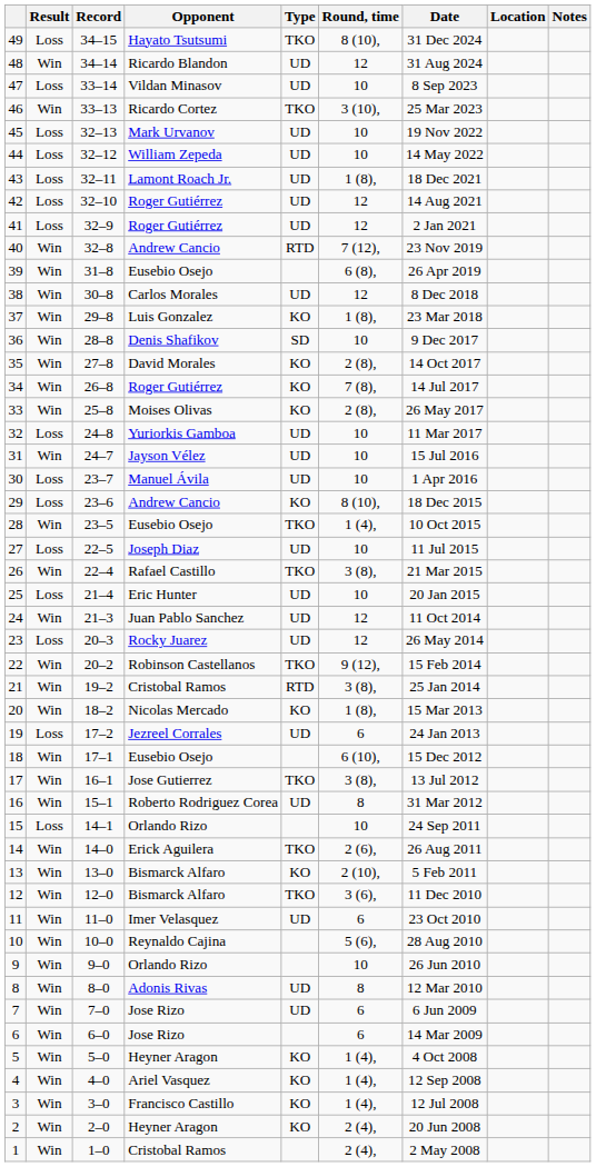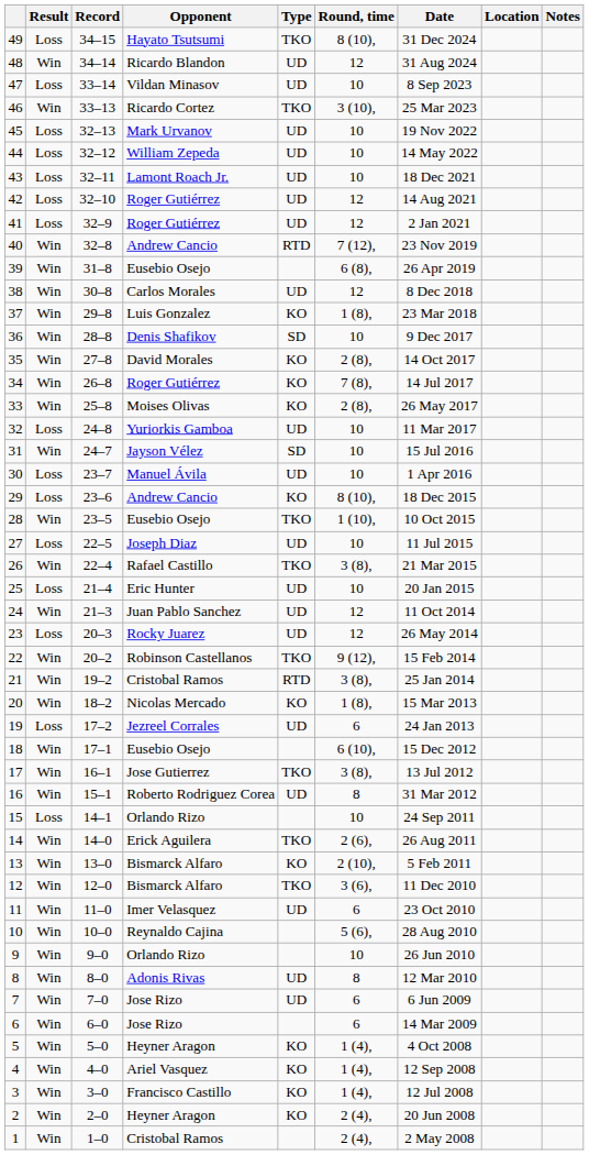 <table class=wikitable style=text-align:center>
 <tr>
 <th></th>
 <th>Result</th>
 <th>Record</th>
 <th>Opponent</th>
 <th>Type</th>
 <th>Round, time</th>
 <th>Date</th>
 <th>Location</th>
 <th>Notes</th>
 </tr>
 <tr>
 <td>49</td>
 <td>Loss</td>
 <td>34–15</td>
 <td align=left><a href='#'>Hayato Tsutsumi</a></td>
 <td>TKO</td>
 <td>8 (10), </td>
 <td>31 Dec 2024</td>
 <td align=left></td>
 <td align=left></td>
 </tr>
 <tr>
 <td>48</td>
 <td>Win</td>
 <td>34–14</td>
 <td align=left>Ricardo Blandon</td>
 <td>UD</td>
 <td>12</td>
 <td>31 Aug 2024</td>
 <td align=left></td>
 <td align=left></td>
 </tr>
 <tr>
 <td>47</td>
 <td>Loss</td>
 <td>33–14</td>
 <td align=left>Vildan Minasov</td>
 <td>UD</td>
 <td>10</td>
 <td>8 Sep 2023</td>
 <td align=left></td>
 <td align=left></td>
 </tr>
 <tr>
 <td>46</td>
 <td>Win</td>
 <td>33–13</td>
 <td align=left>Ricardo Cortez</td>
 <td>TKO</td>
 <td>3 (10), </td>
 <td>25 Mar 2023</td>
 <td align=left></td>
 <td align=left></td>
 </tr>
 <tr>
 <td>45</td>
 <td>Loss</td>
 <td>32–13</td>
 <td align=left><a href='#'>Mark Urvanov</a></td>
 <td>UD</td>
 <td>10</td>
 <td>19 Nov 2022</td>
 <td align=left></td>
 <td align=left></td>
 </tr>
 <tr>
 <td>44</td>
 <td>Loss</td>
 <td>32–12</td>
 <td align=left><a href='#'>William Zepeda</a></td>
 <td>UD</td>
 <td>10</td>
 <td>14 May 2022</td>
 <td align=left></td>
 <td align=left></td>
 </tr>
 <tr>
 <td>43</td>
 <td>Loss</td>
 <td>32–11</td>
 <td align=left><a href='#'>Lamont Roach Jr.</a></td>
 <td>UD</td>
-<td>1 (8), </td>
+<td>10</td>
 <td>18 Dec 2021</td>
 <td align=left></td>
 <td align=left></td>
 </tr>
 <tr>
 <td>42</td>
 <td>Loss</td>
 <td>32–10</td>
 <td align=left><a href='#'>Roger Gutiérrez</a></td>
 <td>UD</td>
 <td>12</td>
 <td>14 Aug 2021</td>
 <td align=left></td>
 <td align=left></td>
 </tr>
 <tr>
 <td>41</td>
 <td>Loss</td>
 <td>32–9</td>
 <td align=left><a href='#'>Roger Gutiérrez</a></td>
 <td>UD</td>
 <td>12</td>
 <td>2 Jan 2021</td>
 <td align=left></td>
 <td align=left></td>
 </tr>
 <tr>
 <td>40</td>
 <td>Win</td>
 <td>32–8</td>
 <td align=left><a href='#'>Andrew Cancio</a></td>
 <td>RTD</td>
 <td>7 (12), </td>
 <td>23 Nov 2019</td>
 <td align=left></td>
 <td align=left></td>
 </tr>
 <tr>
 <td>39</td>
 <td>Win</td>
 <td>31–8</td>
 <td align=left>Eusebio Osejo</td>
 <td></td>
 <td>6 (8), </td>
 <td>26 Apr 2019</td>
 <td align=left></td>
 <td align=left></td>
 </tr>
 <tr>
 <td>38</td>
 <td>Win</td>
 <td>30–8</td>
 <td align=left>Carlos Morales</td>
 <td>UD</td>
 <td>12</td>
 <td>8 Dec 2018</td>
 <td align=left></td>
 <td align=left></td>
 </tr>
 <tr>
 <td>37</td>
 <td>Win</td>
 <td>29–8</td>
 <td align=left>Luis Gonzalez</td>
 <td>KO</td>
 <td>1 (8), </td>
 <td>23 Mar 2018</td>
 <td align=left></td>
 <td align=left></td>
 </tr>
 <tr>
 <td>36</td>
 <td>Win</td>
 <td>28–8</td>
 <td align=left><a href='#'>Denis Shafikov</a></td>
 <td>SD</td>
 <td>10</td>
 <td>9 Dec 2017</td>
 <td align=left></td>
 <td align=left></td>
 </tr>
 <tr>
 <td>35</td>
 <td>Win</td>
 <td>27–8</td>
 <td align=left>David Morales</td>
 <td>KO</td>
 <td>2 (8), </td>
 <td>14 Oct 2017</td>
 <td align=left></td>
 <td align=left></td>
 </tr>
 <tr>
 <td>34</td>
 <td>Win</td>
 <td>26–8</td>
 <td align=left><a href='#'>Roger Gutiérrez</a></td>
 <td>KO</td>
 <td>7 (8), </td>
 <td>14 Jul 2017</td>
 <td align=left></td>
 <td align=left></td>
 </tr>
 <tr>
 <td>33</td>
 <td>Win</td>
 <td>25–8</td>
 <td align=left>Moises Olivas</td>
 <td>KO</td>
 <td>2 (8), </td>
 <td>26 May 2017</td>
 <td align=left></td>
 <td align=left></td>
 </tr>
 <tr>
 <td>32</td>
 <td>Loss</td>
 <td>24–8</td>
 <td align=left><a href='#'>Yuriorkis Gamboa</a></td>
 <td>UD</td>
 <td>10</td>
 <td>11 Mar 2017</td>
 <td align=left></td>
 <td align=left></td>
 </tr>
 <tr>
 <td>31</td>
 <td>Win</td>
 <td>24–7</td>
 <td align=left><a href='#'>Jayson Vélez</a></td>
-<td>UD</td>
+<td>SD</td>
 <td>10</td>
 <td>15 Jul 2016</td>
 <td align=left></td>
 <td align=left></td>
 </tr>
 <tr>
 <td>30</td>
 <td>Loss</td>
 <td>23–7</td>
 <td align=left><a href='#'>Manuel Ávila</a></td>
 <td>UD</td>
 <td>10</td>
 <td>1 Apr 2016</td>
 <td align=left></td>
 <td align=left></td>
 </tr>
 <tr>
 <td>29</td>
 <td>Loss</td>
 <td>23–6</td>
 <td align=left><a href='#'>Andrew Cancio</a></td>
 <td>KO</td>
 <td>8 (10), </td>
 <td>18 Dec 2015</td>
 <td align=left></td>
 <td align=left></td>
 </tr>
 <tr>
 <td>28</td>
 <td>Win</td>
 <td>23–5</td>
 <td align=left>Eusebio Osejo</td>
 <td>TKO</td>
-<td>1 (4), </td>
+<td>1 (10), </td>
 <td>10 Oct 2015</td>
 <td align=left></td>
 <td align=left></td>
 </tr>
 <tr>
 <td>27</td>
 <td>Loss</td>
 <td>22–5</td>
 <td align=left><a href='#'>Joseph Diaz</a></td>
 <td>UD</td>
 <td>10</td>
 <td>11 Jul 2015</td>
 <td align=left></td>
 <td align=left></td>
 </tr>
 <tr>
 <td>26</td>
 <td>Win</td>
 <td>22–4</td>
 <td align=left>Rafael Castillo</td>
 <td>TKO</td>
 <td>3 (8), </td>
 <td>21 Mar 2015</td>
 <td align=left></td>
 <td align=left></td>
 </tr>
 <tr>
 <td>25</td>
 <td>Loss</td>
 <td>21–4</td>
 <td align=left>Eric Hunter</td>
 <td>UD</td>
 <td>10</td>
 <td>20 Jan 2015</td>
 <td align=left></td>
 <td align=left></td>
 </tr>
 <tr>
 <td>24</td>
 <td>Win</td>
 <td>21–3</td>
 <td align=left>Juan Pablo Sanchez</td>
 <td>UD</td>
 <td>12</td>
 <td>11 Oct 2014</td>
 <td align=left></td>
 <td align=left></td>
 </tr>
 <tr>
 <td>23</td>
 <td>Loss</td>
 <td>20–3</td>
 <td align=left><a href='#'>Rocky Juarez</a></td>
 <td>UD</td>
 <td>12</td>
 <td>26 May 2014</td>
 <td align=left></td>
 <td align=left></td>
 </tr>
 <tr>
 <td>22</td>
 <td>Win</td>
 <td>20–2</td>
 <td align=left>Robinson Castellanos</td>
 <td>TKO</td>
 <td>9 (12), </td>
 <td>15 Feb 2014</td>
 <td align=left></td>
 <td align=left></td>
 </tr>
 <tr>
 <td>21</td>
 <td>Win</td>
 <td>19–2</td>
 <td align=left>Cristobal Ramos</td>
 <td>RTD</td>
 <td>3 (8), </td>
 <td>25 Jan 2014</td>
 <td align=left></td>
 <td align=left></td>
 </tr>
 <tr>
 <td>20</td>
 <td>Win</td>
 <td>18–2</td>
 <td align=left>Nicolas Mercado</td>
 <td>KO</td>
 <td>1 (8), </td>
 <td>15 Mar 2013</td>
 <td align=left></td>
 <td align=left></td>
 </tr>
 <tr>
 <td>19</td>
 <td>Loss</td>
 <td>17–2</td>
 <td align=left><a href='#'>Jezreel Corrales</a></td>
 <td>UD</td>
 <td>6</td>
 <td>24 Jan 2013</td>
 <td align=left></td>
 <td align=left></td>
 </tr>
 <tr>
 <td>18</td>
 <td>Win</td>
 <td>17–1</td>
 <td align=left>Eusebio Osejo</td>
 <td></td>
 <td>6 (10), </td>
 <td>15 Dec 2012</td>
 <td align=left></td>
 <td align=left></td>
 </tr>
 <tr>
 <td>17</td>
 <td>Win</td>
 <td>16–1</td>
 <td align=left>Jose Gutierrez</td>
 <td>TKO</td>
 <td>3 (8), </td>
 <td>13 Jul 2012</td>
 <td align=left></td>
 <td align=left></td>
 </tr>
 <tr>
 <td>16</td>
 <td>Win</td>
 <td>15–1</td>
 <td align=left>Roberto Rodriguez Corea</td>
 <td>UD</td>
 <td>8</td>
 <td>31 Mar 2012</td>
 <td align=left></td>
 <td align=left></td>
 </tr>
 <tr>
 <td>15</td>
 <td>Loss</td>
 <td>14–1</td>
 <td align=left>Orlando Rizo</td>
 <td></td>
 <td>10</td>
 <td>24 Sep 2011</td>
 <td align=left></td>
 <td align=left></td>
 </tr>
 <tr>
 <td>14</td>
 <td>Win</td>
 <td>14–0</td>
 <td align=left>Erick Aguilera</td>
 <td>TKO</td>
 <td>2 (6), </td>
 <td>26 Aug 2011</td>
 <td align=left></td>
 <td align=left></td>
 </tr>
 <tr>
 <td>13</td>
 <td>Win</td>
 <td>13–0</td>
 <td align=left>Bismarck Alfaro</td>
 <td>KO</td>
 <td>2 (10), </td>
 <td>5 Feb 2011</td>
 <td align=left></td>
 <td align=left></td>
 </tr>
 <tr>
 <td>12</td>
 <td>Win</td>
 <td>12–0</td>
 <td align=left>Bismarck Alfaro</td>
 <td>TKO</td>
 <td>3 (6), </td>
 <td>11 Dec 2010</td>
 <td align=left></td>
 <td align=left></td>
 </tr>
 <tr>
 <td>11</td>
 <td>Win</td>
 <td>11–0</td>
 <td align=left>Imer Velasquez</td>
 <td>UD</td>
 <td>6</td>
 <td>23 Oct 2010</td>
 <td align=left></td>
 <td align=left></td>
 </tr>
 <tr>
 <td>10</td>
 <td>Win</td>
 <td>10–0</td>
 <td align=left>Reynaldo Cajina</td>
 <td></td>
 <td>5 (6), </td>
 <td>28 Aug 2010</td>
 <td align=left></td>
 <td align=left></td>
 </tr>
 <tr>
 <td>9</td>
 <td>Win</td>
 <td>9–0</td>
 <td align=left>Orlando Rizo</td>
 <td></td>
 <td>10</td>
 <td>26 Jun 2010</td>
 <td align=left></td>
 <td align=left></td>
 </tr>
 <tr>
 <td>8</td>
 <td>Win</td>
 <td>8–0</td>
 <td align=left><a href='#'>Adonis Rivas</a></td>
 <td>UD</td>
 <td>8</td>
 <td>12 Mar 2010</td>
 <td align=left></td>
 <td align=left></td>
 </tr>
 <tr>
 <td>7</td>
 <td>Win</td>
 <td>7–0</td>
 <td align=left>Jose Rizo</td>
 <td>UD</td>
 <td>6</td>
 <td>6 Jun 2009</td>
 <td align=left></td>
 <td align=left></td>
 </tr>
 <tr>
 <td>6</td>
 <td>Win</td>
 <td>6–0</td>
 <td align=left>Jose Rizo</td>
 <td></td>
 <td>6</td>
 <td>14 Mar 2009</td>
 <td align=left></td>
 <td align=left></td>
 </tr>
 <tr>
 <td>5</td>
 <td>Win</td>
 <td>5–0</td>
 <td align=left>Heyner Aragon</td>
 <td>KO</td>
 <td>1 (4), </td>
 <td>4 Oct 2008</td>
 <td align=left></td>
 <td align=left></td>
 </tr>
 <tr>
 <td>4</td>
 <td>Win</td>
 <td>4–0</td>
 <td align=left>Ariel Vasquez</td>
 <td>KO</td>
 <td>1 (4), </td>
 <td>12 Sep 2008</td>
 <td align=left></td>
 <td align=left></td>
 </tr>
 <tr>
 <td>3</td>
 <td>Win</td>
 <td>3–0</td>
 <td align=left>Francisco Castillo</td>
 <td>KO</td>
 <td>1 (4), </td>
 <td>12 Jul 2008</td>
 <td align=left></td>
 <td align=left></td>
 </tr>
 <tr>
 <td>2</td>
 <td>Win</td>
 <td>2–0</td>
 <td align=left>Heyner Aragon</td>
 <td>KO</td>
 <td>2 (4), </td>
 <td>20 Jun 2008</td>
 <td align=left></td>
 <td align=left></td>
 </tr>
 <tr>
 <td>1</td>
 <td>Win</td>
 <td>1–0</td>
 <td align=left>Cristobal Ramos</td>
 <td></td>
 <td>2 (4), </td>
 <td>2 May 2008</td>
 <td align=left></td>
 <td align=left></td>
 </tr>
 </table>
